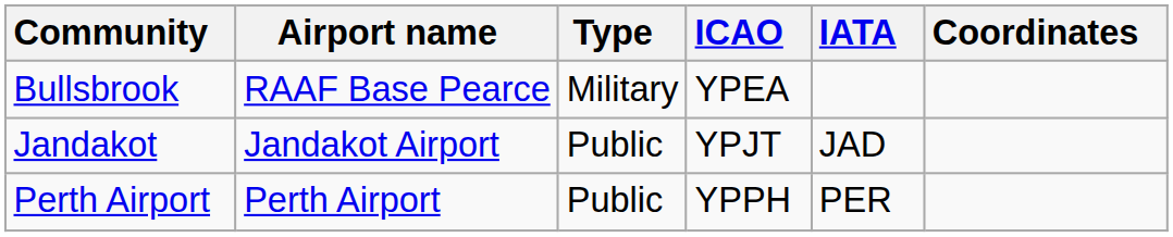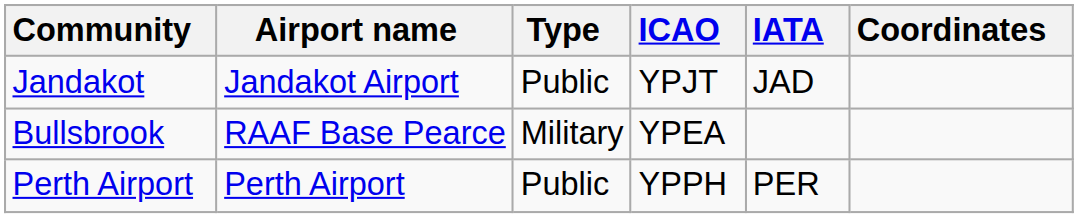 <table class="wikitable sortable" style="width:auto;">
 <tr>
 <th width="*"><strong>Community</strong>  </th>
 <th width="*"><strong>Airport name</strong>  </th>
 <th width="*"><strong>Type</strong>  </th>
 <th width="*"><strong><a href='#'>ICAO</a></strong>  </th>
 <th width="*"><strong><a href='#'>IATA</a></strong>  </th>
 <th width="*"><strong>Coordinates</strong>  </th>
 </tr>
 <tr>
+<td><a href='#'>Jandakot</a></td>
+<td><a href='#'>Jandakot Airport</a></td>
+<td>Public</td>
+<td>YPJT</td>
+<td>JAD</td>
+<td></td>
+</tr>
+<tr>
 <td><a href='#'>Bullsbrook</a></td>
 <td><a href='#'>RAAF Base Pearce</a></td>
 <td>Military</td>
 <td>YPEA</td>
 <td></td>
-<td></td>
-</tr>
-<tr>
-<td><a href='#'>Jandakot</a></td>
-<td><a href='#'>Jandakot Airport</a></td>
-<td>Public</td>
-<td>YPJT</td>
-<td>JAD</td>
 <td></td>
 </tr>
 <tr>
 <td><a href='#'>Perth Airport</a></td>
 <td><a href='#'>Perth Airport</a></td>
 <td>Public</td>
 <td>YPPH</td>
 <td>PER</td>
 <td></td>
 </tr>
 </table>
